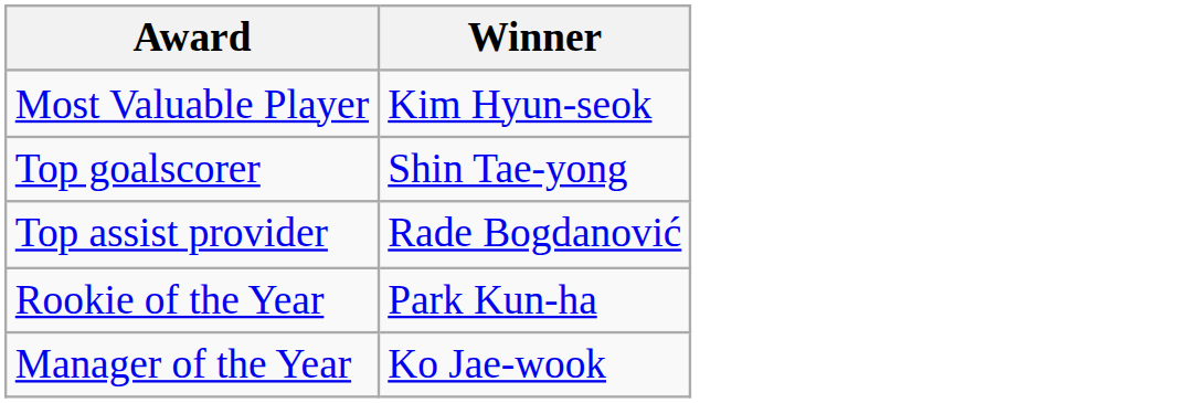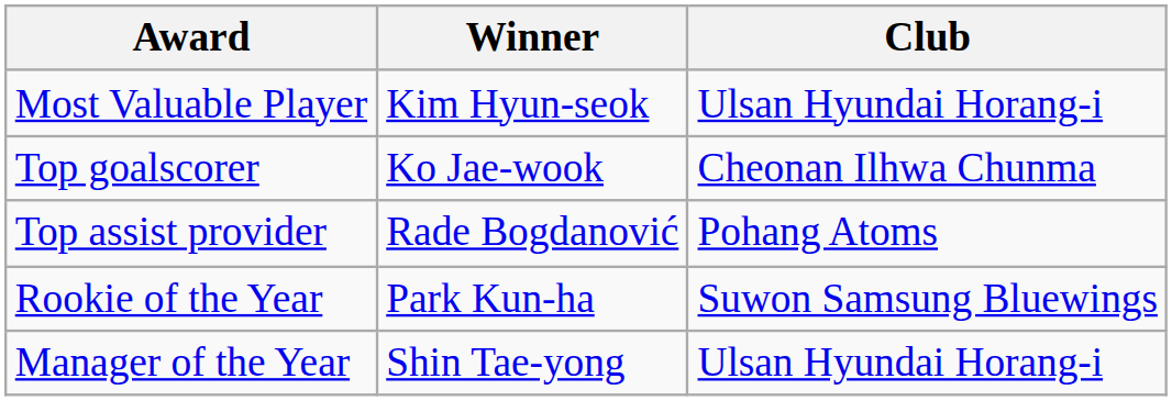 <table class="wikitable">
 <tr>
 <th>Award</th>
 <th>Winner</th>
+<th>Club</th>
 </tr>
 <tr>
 <td><a href='#'>Most Valuable Player</a></td>
 <td> <a href='#'>Kim Hyun-seok</a></td>
+<td><a href='#'>Ulsan Hyundai Horang-i</a></td>
 </tr>
 <tr>
 <td><a href='#'>Top goalscorer</a></td>
-<td> <a href='#'>Shin Tae-yong</a></td>
+<td> <a href='#'>Ko Jae-wook</a></td>
+<td><a href='#'>Cheonan Ilhwa Chunma</a></td>
 </tr>
 <tr>
 <td><a href='#'>Top assist provider</a></td>
 <td> <a href='#'>Rade Bogdanović</a></td>
+<td><a href='#'>Pohang Atoms</a></td>
 </tr>
 <tr>
 <td><a href='#'>Rookie of the Year</a></td>
 <td> <a href='#'>Park Kun-ha</a></td>
+<td><a href='#'>Suwon Samsung Bluewings</a></td>
 </tr>
 <tr>
 <td><a href='#'>Manager of the Year</a></td>
-<td> <a href='#'>Ko Jae-wook</a></td>
+<td> <a href='#'>Shin Tae-yong</a></td>
+<td><a href='#'>Ulsan Hyundai Horang-i</a></td>
 </tr>
 </table>
